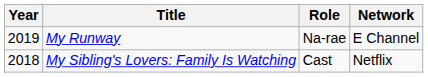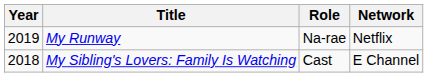 <table class="wikitable sortable">
 <tr>
 <th>Year</th>
 <th>Title</th>
 <th>Role</th>
 <th>Network</th>
 </tr>
 <tr>
 <td>2019</td>
 <td><em><a href='#'>My Runway</a></em></td>
 <td>Na-rae</td>
-<td>E Channel</td>
+<td>Netflix</td>
 </tr>
 <tr>
 <td>2018</td>
 <td><em><a href='#'>My Sibling's Lovers: Family Is Watching</a></em></td>
 <td>Cast</td>
-<td>Netflix</td>
+<td>E Channel</td>
 </tr>
 </table>
